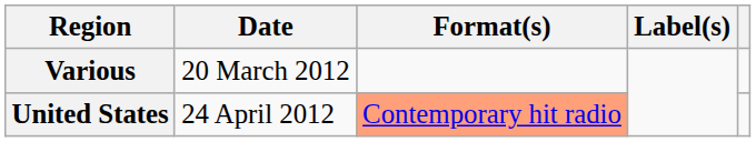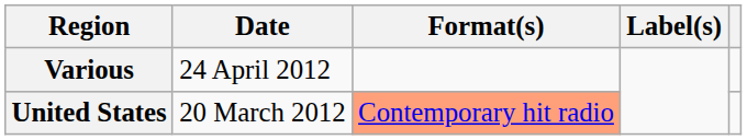 <table class="wikitable plainrowheaders">
 <tr>
 <th scope="col">Region</th>
 <th scope="col">Date</th>
 <th scope="col">Format(s)</th>
 <th scope="col">Label(s)</th>
 <th scope="col"></th>
 </tr>
 <tr>
 <th scope="row">Various</th>
-<td>20 March 2012</td>
+<td>24 April 2012</td>
 <td></td>
 <td rowspan="2"></td>
 <td></td>
 </tr>
 <tr>
 <th scope="row">United States</th>
-<td>24 April 2012</td>
+<td>20 March 2012</td>
 <td style="background: lightsalmon;"><a href='#'>Contemporary hit radio</a></td>
 <td></td>
 </tr>
 </table>
